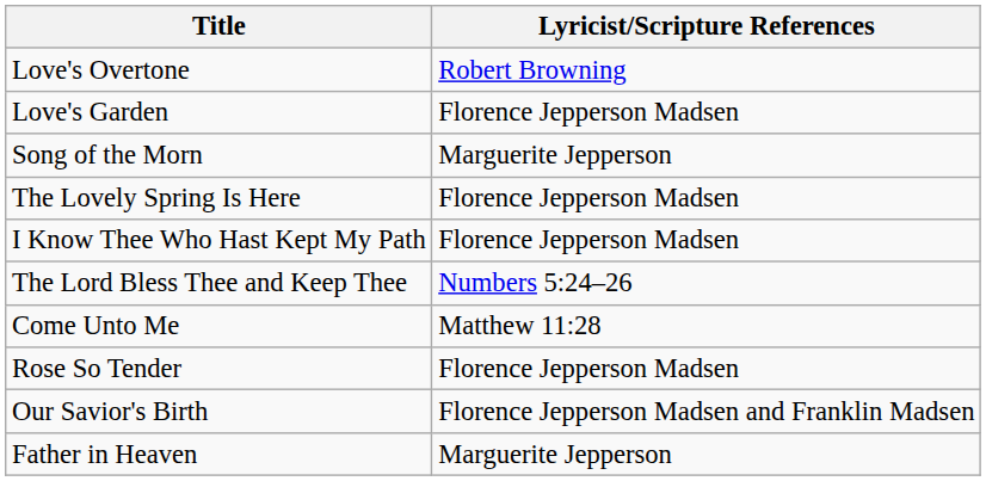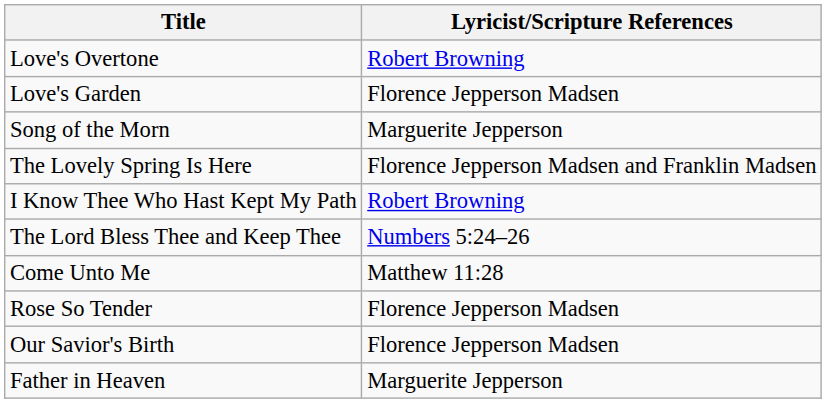 <table class="wikitable">
 <tr>
 <th>Title</th>
 <th>Lyricist/Scripture References</th>
 </tr>
 <tr>
 <td>Love's Overtone</td>
 <td><a href='#'>Robert Browning</a></td>
 </tr>
 <tr>
 <td>Love's Garden</td>
 <td>Florence Jepperson Madsen</td>
 </tr>
 <tr>
 <td>Song of the Morn</td>
 <td>Marguerite Jepperson</td>
 </tr>
 <tr>
 <td>The Lovely Spring Is Here</td>
-<td>Florence Jepperson Madsen</td>
+<td>Florence Jepperson Madsen and Franklin Madsen</td>
 </tr>
 <tr>
 <td>I Know Thee Who Hast Kept My Path</td>
-<td>Florence Jepperson Madsen</td>
+<td><a href='#'>Robert Browning</a></td>
 </tr>
 <tr>
 <td>The Lord Bless Thee and Keep Thee</td>
 <td><a href='#'>Numbers</a> 5:24–26</td>
 </tr>
 <tr>
 <td>Come Unto Me</td>
 <td>Matthew 11:28</td>
 </tr>
 <tr>
 <td>Rose So Tender</td>
 <td>Florence Jepperson Madsen</td>
 </tr>
 <tr>
 <td>Our Savior's Birth</td>
-<td>Florence Jepperson Madsen and Franklin Madsen</td>
+<td>Florence Jepperson Madsen</td>
 </tr>
 <tr>
 <td>Father in Heaven</td>
 <td>Marguerite Jepperson</td>
 </tr>
 </table>
